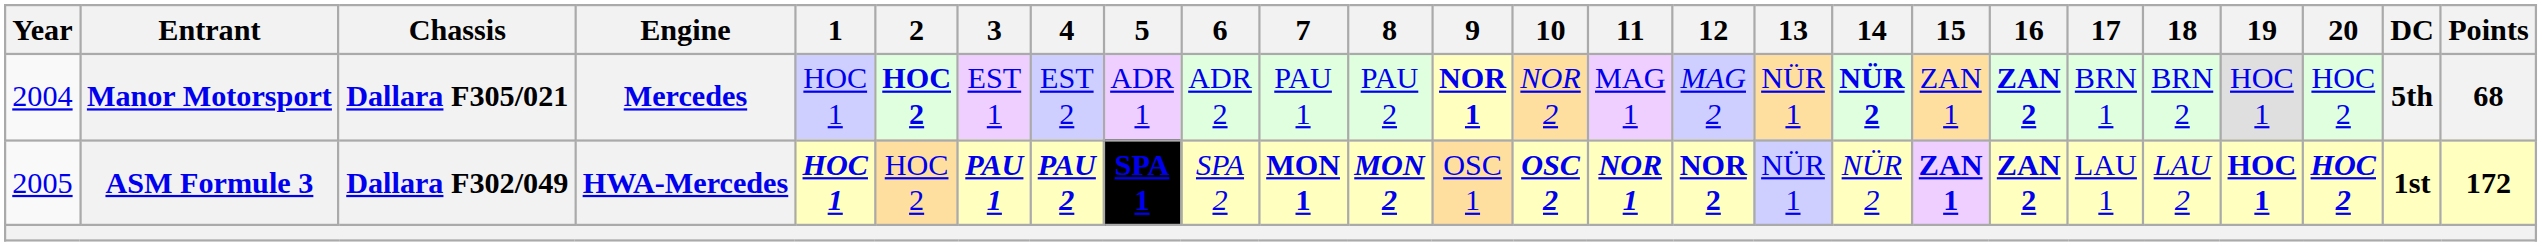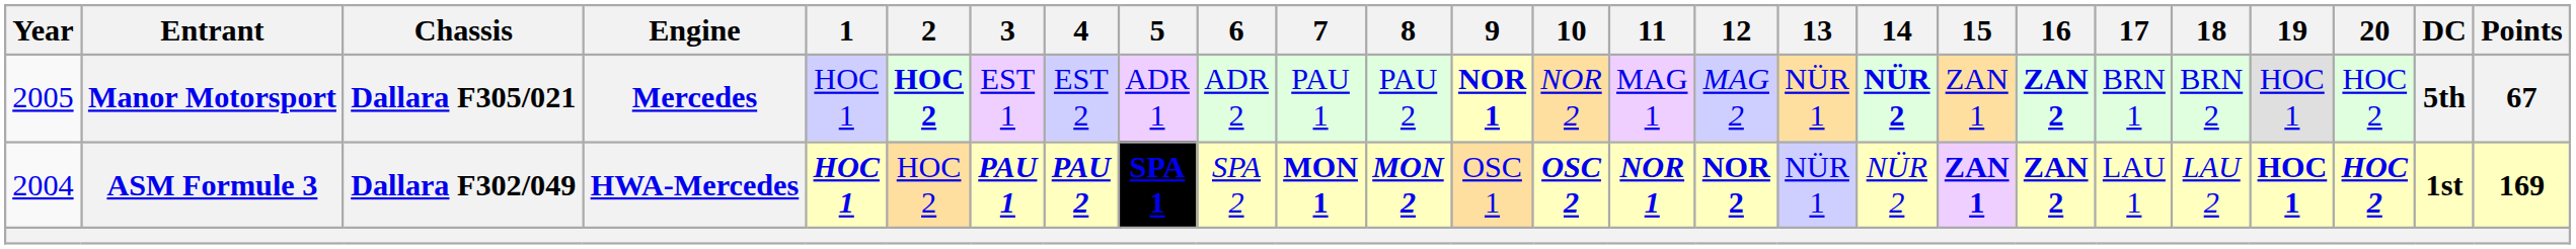 <table class="wikitable" style="text-align:center; font-size:85%;">
 <tr>
 <th>Year</th>
 <th>Entrant</th>
 <th>Chassis</th>
 <th>Engine</th>
 <th>1</th>
 <th>2</th>
 <th>3</th>
 <th>4</th>
 <th>5</th>
 <th>6</th>
 <th>7</th>
 <th>8</th>
 <th>9</th>
 <th>10</th>
 <th>11</th>
 <th>12</th>
 <th>13</th>
 <th>14</th>
 <th>15</th>
 <th>16</th>
 <th>17</th>
 <th>18</th>
 <th>19</th>
 <th>20</th>
 <th>DC</th>
 <th>Points</th>
 </tr>
 <tr>
-<td id=2004R><a href='#'>2004</a></td>
+<td id=2004R><a href='#'>2005</a></td>
 <th nowrap><a href='#'>Manor Motorsport</a></th>
 <th nowrap><a href='#'>Dallara</a> F305/021</th>
 <th nowrap><a href='#'>Mercedes</a></th>
 <td style="background:#CFCFFF;"><a href='#'>HOC<br>1</a><br></td>
 <td style="background:#DFFFDF;"><strong><a href='#'>HOC<br>2</a><br></strong></td>
 <td style="background:#EFCFFF;"><a href='#'>EST<br>1</a><br></td>
 <td style="background:#CFCFFF;"><a href='#'>EST<br>2</a><br></td>
 <td style="background:#EFCFFF;"><a href='#'>ADR<br>1</a><br></td>
 <td style="background:#DFFFDF;"><a href='#'>ADR<br>2</a><br></td>
 <td style="background:#DFFFDF;"><a href='#'>PAU<br>1</a><br></td>
 <td style="background:#DFFFDF;"><a href='#'>PAU<br>2</a><br></td>
 <td style="background:#FFFFBF;"><strong><a href='#'>NOR<br>1</a></strong><br></td>
 <td style="background:#FFDF9F;"><em><a href='#'>NOR<br>2</a></em><br></td>
 <td style="background:#EFCFFF;"><a href='#'>MAG<br>1</a><br></td>
 <td style="background:#CFCFFF;"><em><a href='#'>MAG<br>2</a></em><br></td>
 <td style="background:#FFDF9F;"><a href='#'>NÜR<br>1</a><br></td>
 <td style="background:#DFFFDF;"><strong><a href='#'>NÜR<br>2</a><br></strong></td>
 <td style="background:#FFDF9F;"><a href='#'>ZAN<br>1</a><br></td>
 <td style="background:#DFFFDF;"><strong><a href='#'>ZAN<br>2</a><br></strong></td>
 <td style="background:#DFFFDF;"><a href='#'>BRN<br>1</a><br></td>
 <td style="background:#DFFFDF;"><a href='#'>BRN<br>2</a><br></td>
 <td style="background:#DFDFDF;"><a href='#'>HOC<br>1</a><br></td>
 <td style="background:#DFFFDF;"><a href='#'>HOC<br>2</a><br></td>
 <th>5th</th>
-<th>68</th>
+<th>67</th>
 </tr>
 <tr>
-<td id=2005R><a href='#'>2005</a></td>
+<td id=2005R><a href='#'>2004</a></td>
 <th nowrap><a href='#'>ASM Formule 3</a></th>
 <th nowrap><a href='#'>Dallara</a> F302/049</th>
 <th nowrap><a href='#'>HWA-Mercedes</a></th>
 <td style="background:#FFFFBF;"><strong><em><a href='#'>HOC<br>1</a></em></strong><br></td>
 <td style="background:#FFDF9F;"><a href='#'>HOC<br>2</a><br></td>
 <td style="background:#FFFFBF;"><strong><em><a href='#'>PAU<br>1</a></em></strong><br></td>
 <td style="background:#FFFFBF;"><strong><em><a href='#'>PAU<br>2</a></em></strong><br></td>
 <td style="background:#000; color:white;"><strong><a href='#'><span>SPA<br>1</span></a></strong><br></td>
 <td style="background:#FFFFBF;"><em><a href='#'>SPA<br>2</a></em><br></td>
 <td style="background:#FFFFBF;"><strong><a href='#'>MON<br>1</a></strong><br></td>
 <td style="background:#FFFFBF;"><strong><em><a href='#'>MON<br>2</a></em></strong> <br></td>
 <td style="background:#FFDF9F;"><a href='#'>OSC<br>1</a><br></td>
 <td style="background:#FFFFBF;"><strong><em><a href='#'>OSC<br>2</a></em></strong><br></td>
 <td style="background:#FFFFBF;"><strong><em><a href='#'>NOR<br>1</a></em></strong><br></td>
 <td style="background:#FFFFBF;"><strong><a href='#'>NOR<br>2</a></strong><br></td>
 <td style="background:#CFCFFF;"><a href='#'>NÜR<br>1</a><br></td>
 <td style="background:#FFFFBF;"><em><a href='#'>NÜR<br>2</a></em><br></td>
 <td style="background:#EFCFFF;"><strong><a href='#'>ZAN<br>1</a></strong><br></td>
 <td style="background:#FFFFBF;"><strong><a href='#'>ZAN<br>2</a></strong><br></td>
 <td style="background:#FFFFBF;"><a href='#'>LAU<br>1</a><br></td>
 <td style="background:#FFFFBF;"><em><a href='#'>LAU<br>2</a></em><br></td>
 <td style="background:#FFFFBF;"><strong><a href='#'>HOC<br>1</a></strong><br></td>
 <td style="background:#FFFFBF;"><strong><em><a href='#'>HOC<br>2</a></em></strong><br></td>
 <th style="background:#FFFFBF;">1st</th>
-<th style="background:#FFFFBF;">172</th>
+<th style="background:#FFFFBF;">169</th>
 </tr>
 <tr>
 <th colspan="27"></th>
 </tr>
 </table>
